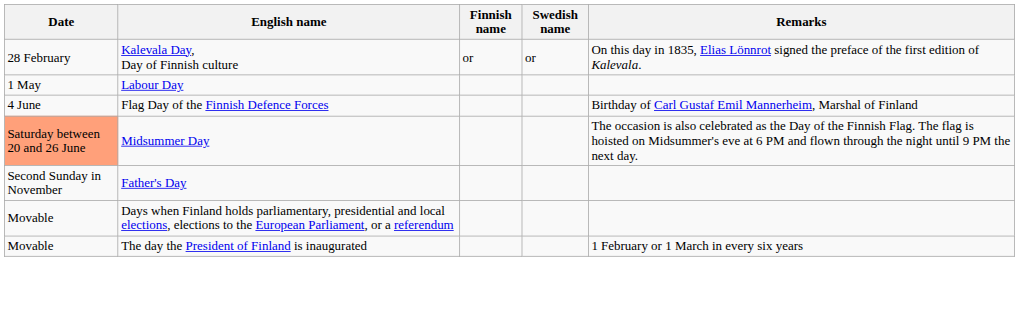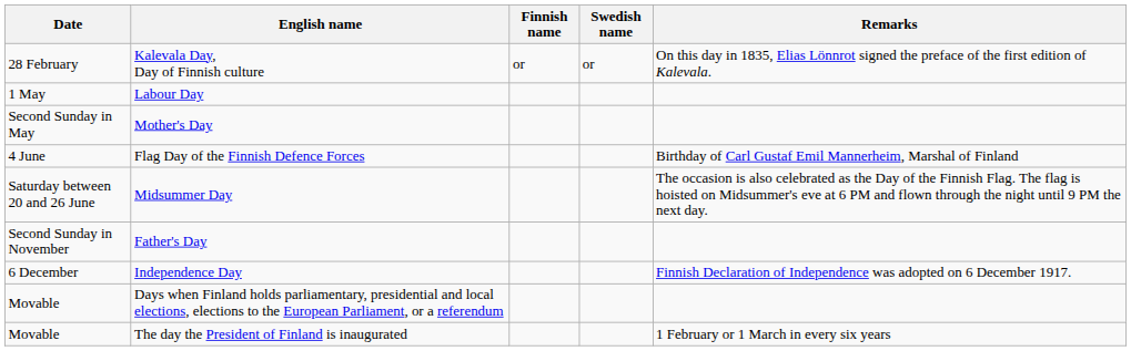 <table class="wikitable">
 <tr>
 <th>Date</th>
 <th>English name</th>
 <th>Finnish name</th>
 <th>Swedish name</th>
 <th>Remarks</th>
 </tr>
 <tr>
 <td>28 February</td>
 <td><a href='#'>Kalevala Day</a>,<br>Day of Finnish culture</td>
 <td> or </td>
 <td> or </td>
 <td>On this day in 1835, <a href='#'>Elias Lönnrot</a> signed the preface of the first edition of <em>Kalevala</em>.</td>
 </tr>
 <tr>
 <td>1 May</td>
 <td><a href='#'>Labour Day</a></td>
 <td></td>
 <td></td>
 <td></td>
 </tr>
 <tr>
+<td>Second Sunday in May</td>
+<td><a href='#'>Mother's Day</a></td>
+<td></td>
+<td></td>
+<td></td>
+</tr>
+<tr>
 <td>4 June</td>
 <td>Flag Day of the <a href='#'>Finnish Defence Forces</a></td>
 <td></td>
 <td></td>
 <td>Birthday of <a href='#'>Carl Gustaf Emil Mannerheim</a>, Marshal of Finland</td>
 </tr>
 <tr>
-<td style="background: lightsalmon;">Saturday between 20 and 26 June</td>
+<td>Saturday between 20 and 26 June</td>
 <td><a href='#'>Midsummer Day</a></td>
 <td></td>
 <td></td>
 <td>The occasion is also celebrated as the Day of the Finnish Flag. The flag is hoisted on Midsummer's eve at 6 PM and flown through the night until 9 PM the next day.</td>
 </tr>
 <tr>
 <td>Second Sunday in November</td>
 <td><a href='#'>Father's Day</a></td>
 <td></td>
 <td></td>
 <td></td>
+</tr>
+<tr>
+<td>6 December</td>
+<td><a href='#'>Independence Day</a></td>
+<td></td>
+<td></td>
+<td><a href='#'>Finnish Declaration of Independence</a> was adopted on 6 December 1917.</td>
 </tr>
 <tr>
 <td>Movable</td>
 <td>Days when Finland holds parliamentary, presidential and local <a href='#'>elections</a>, elections to the <a href='#'>European Parliament</a>, or a <a href='#'>referendum</a></td>
 <td></td>
 <td></td>
 </tr>
 <tr>
 <td>Movable</td>
 <td>The day the <a href='#'>President of Finland</a> is inaugurated</td>
 <td></td>
 <td></td>
 <td>1 February or 1 March in every six years</td>
 </tr>
 </table>
